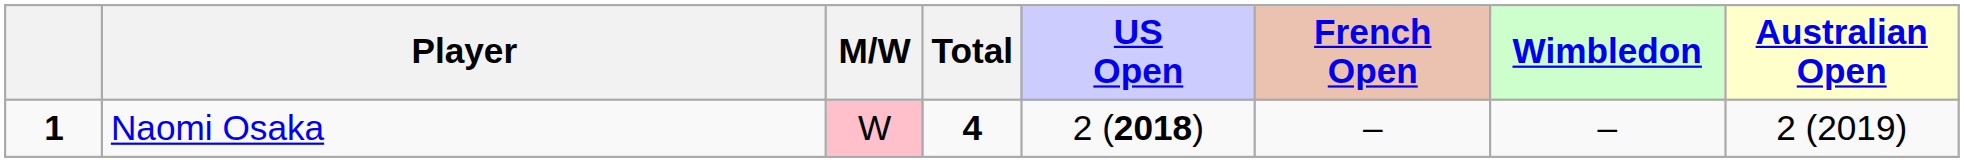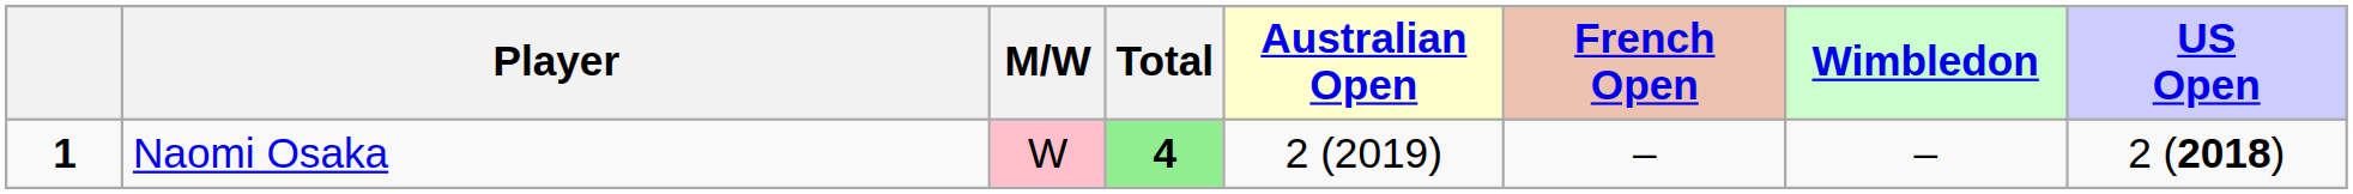 <table class="wikitable mw-datatable sortable" style="text-align:center;">
 <tr>
 <th data-sort-type="number" width="5%"></th>
 <th width="37%">Player</th>
 <th width="5%">M/W</th>
 <th data-sort-type="number" width="5%">Total</th>
-<th style="background-color:#CCCCFF;" width="12%" data-sort-type="number"><a href='#'>US<br> Open</a></th>
+<th style="background-color:#FFFFCC;" width="12%" data-sort-type="number"><a href='#'>Australian<br> Open</a></th>
 <th style="background-color:#EBC2AF;" width="12%" data-sort-type="number"><a href='#'>French<br> Open</a></th>
 <th style="background-color:#CCFFCC;" width="12%" data-sort-type="number"><a href='#'>Wimbledon</a></th>
-<th style="background-color:#FFFFCC;" width="12%" data-sort-type="number"><a href='#'>Australian<br> Open</a></th>
+<th style="background-color:#CCCCFF;" width="12%" data-sort-type="number"><a href='#'>US<br> Open</a></th>
 </tr>
 <tr>
 <td><strong>1</strong></td>
 <td style="text-align:left"><a href='#'>Naomi Osaka</a></td>
 <td style="background-color:pink;">W</td>
-<td><strong>4</strong></td>
-<td>2 (<strong>2018</strong>)</td>
+<td style="background: lightgreen;"><strong>4</strong></td>
+<td>2 (2019)</td>
 <td>–</td>
 <td>–</td>
-<td>2 (2019)</td>
+<td>2 (<strong>2018</strong>)</td>
 </tr>
 </table>
